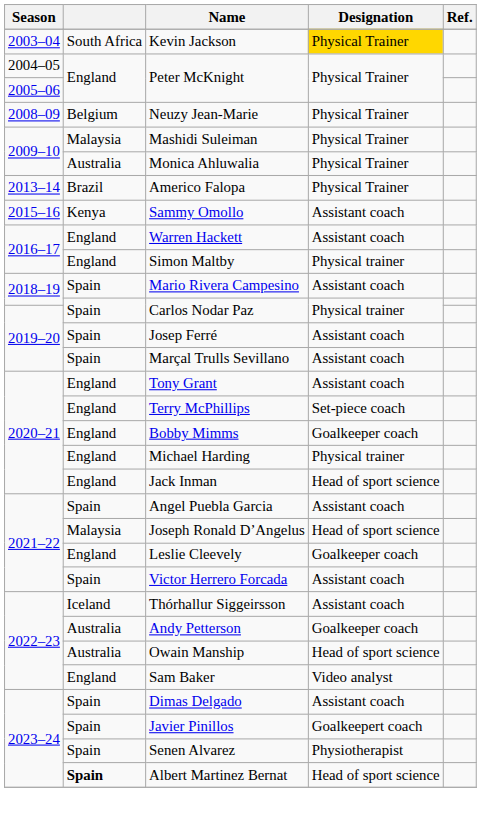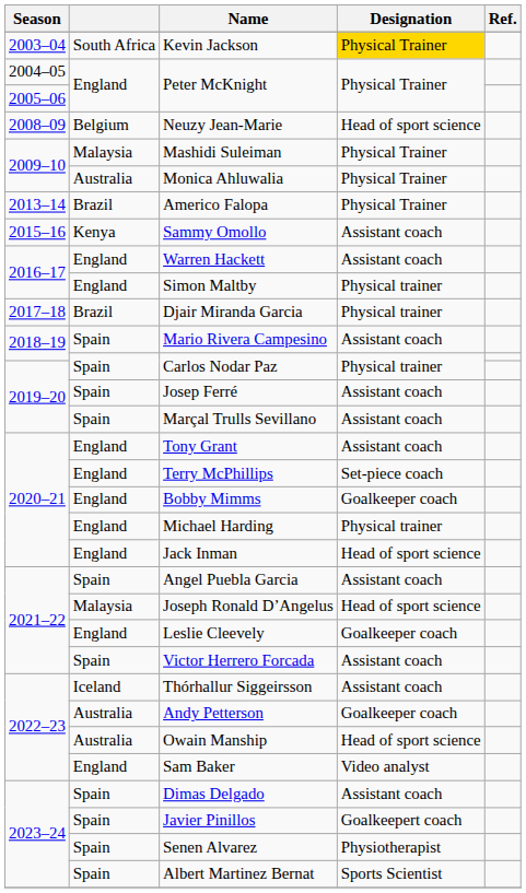 <table class="wikitable" style="font-size:90%">
 <tr>
 <th>Season</th>
 <th></th>
 <th>Name</th>
 <th>Designation</th>
 <th>Ref.</th>
 </tr>
 <tr>
 </tr>
 <tr>
 <td><a href='#'>2003–04</a></td>
 <td> South Africa</td>
 <td>Kevin Jackson</td>
 <td style="background: gold;">Physical Trainer</td>
 <td></td>
 </tr>
 <tr>
 <td>2004–05</td>
 <td rowspan=2> England</td>
 <td rowspan=2>Peter McKnight</td>
 <td rowspan=2>Physical Trainer</td>
 <td></td>
 </tr>
 <tr>
 <td><a href='#'>2005–06</a></td>
 <td></td>
 </tr>
 <tr>
 <td><a href='#'>2008–09</a></td>
 <td> Belgium</td>
 <td>Neuzy Jean-Marie</td>
-<td>Physical Trainer</td>
+<td>Head of sport science</td>
 <td></td>
 </tr>
 <tr>
 <td rowspan="2"><a href='#'>2009–10</a></td>
 <td> Malaysia</td>
 <td>Mashidi Suleiman</td>
 <td>Physical Trainer</td>
 <td></td>
 </tr>
 <tr>
 <td> Australia</td>
 <td>Monica Ahluwalia</td>
 <td>Physical Trainer</td>
 <td></td>
 </tr>
 <tr>
 <td><a href='#'>2013–14</a></td>
 <td> Brazil</td>
 <td>Americo Falopa</td>
 <td>Physical Trainer</td>
 <td></td>
 </tr>
 <tr>
 <td><a href='#'>2015–16</a></td>
 <td> Kenya</td>
 <td><a href='#'>Sammy Omollo</a></td>
 <td>Assistant coach</td>
 <td></td>
 </tr>
 <tr>
 <td rowspan=2><a href='#'>2016–17</a></td>
 <td> England</td>
 <td><a href='#'>Warren Hackett</a></td>
 <td>Assistant coach</td>
 <td></td>
 </tr>
 <tr>
 <td> England</td>
 <td>Simon Maltby</td>
+<td>Physical trainer</td>
+<td></td>
+</tr>
+<tr>
+<td><a href='#'>2017–18</a></td>
+<td> Brazil</td>
+<td>Djair Miranda Garcia</td>
 <td>Physical trainer</td>
 <td></td>
 </tr>
 <tr>
 <td rowspan=2><a href='#'>2018–19</a></td>
 <td> Spain</td>
 <td><a href='#'>Mario Rivera Campesino</a></td>
 <td>Assistant coach</td>
 <td></td>
 </tr>
 <tr>
 <td rowspan=2> Spain</td>
 <td rowspan=2>Carlos Nodar Paz</td>
 <td rowspan=2>Physical trainer</td>
 <td></td>
 </tr>
 <tr>
 <td rowspan=3><a href='#'>2019–20</a></td>
 <td></td>
 </tr>
 <tr>
 <td> Spain</td>
 <td>Josep Ferré</td>
 <td>Assistant coach</td>
 <td></td>
 </tr>
 <tr>
 <td> Spain</td>
 <td>Marçal Trulls Sevillano</td>
 <td>Assistant coach</td>
 <td></td>
 </tr>
 <tr>
 <td rowspan=5><a href='#'>2020–21</a></td>
 <td> England</td>
 <td><a href='#'>Tony Grant</a></td>
 <td>Assistant coach</td>
 <td></td>
 </tr>
 <tr>
 <td> England</td>
 <td><a href='#'>Terry McPhillips</a></td>
 <td>Set-piece coach</td>
 <td></td>
 </tr>
 <tr>
 <td> England</td>
 <td><a href='#'>Bobby Mimms</a></td>
 <td>Goalkeeper coach</td>
 <td></td>
 </tr>
 <tr>
 <td> England</td>
 <td>Michael Harding</td>
 <td>Physical trainer</td>
 <td></td>
 </tr>
 <tr>
 <td> England</td>
 <td>Jack Inman</td>
 <td>Head of sport science</td>
 <td></td>
 </tr>
 <tr>
 <td rowspan=4><a href='#'>2021–22</a></td>
 <td> Spain</td>
 <td>Angel Puebla Garcia</td>
 <td>Assistant coach</td>
 <td></td>
 </tr>
 <tr>
 <td> Malaysia</td>
 <td>Joseph Ronald D’Angelus</td>
 <td>Head of sport science</td>
 <td></td>
 </tr>
 <tr>
 <td> England</td>
 <td>Leslie Cleevely</td>
 <td>Goalkeeper coach</td>
 <td></td>
 </tr>
 <tr>
 <td> Spain</td>
 <td><a href='#'>Victor Herrero Forcada</a></td>
 <td>Assistant coach</td>
 <td></td>
 </tr>
 <tr>
 <td rowspan=4><a href='#'>2022–23</a></td>
 <td> Iceland</td>
 <td>Thórhallur Siggeirsson</td>
 <td>Assistant coach</td>
 <td></td>
 </tr>
 <tr>
 <td> Australia</td>
 <td><a href='#'>Andy Petterson</a></td>
 <td>Goalkeeper coach</td>
 <td></td>
 </tr>
 <tr>
 <td> Australia</td>
 <td>Owain Manship</td>
 <td>Head of sport science</td>
 <td></td>
 </tr>
 <tr>
 <td> England</td>
 <td>Sam Baker</td>
 <td>Video analyst</td>
 <td></td>
 </tr>
 <tr>
 <td rowspan=4><a href='#'>2023–24</a></td>
 <td> Spain</td>
 <td><a href='#'>Dimas Delgado</a></td>
 <td>Assistant coach</td>
 <td></td>
 </tr>
 <tr>
 <td> Spain</td>
 <td><a href='#'>Javier Pinillos</a></td>
 <td>Goalkeepert coach</td>
 <td></td>
 </tr>
 <tr>
 <td> Spain</td>
 <td>Senen Alvarez</td>
 <td>Physiotherapist</td>
 <td></td>
 </tr>
 <tr>
-<td><strong> Spain</strong></td>
+<td> Spain</td>
 <td>Albert Martinez Bernat</td>
-<td>Head of sport science</td>
+<td>Sports Scientist</td>
 <td></td>
 </tr>
 <tr>
 </tr>
 </table>
